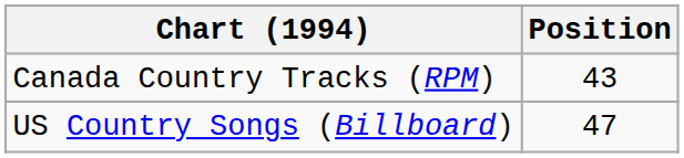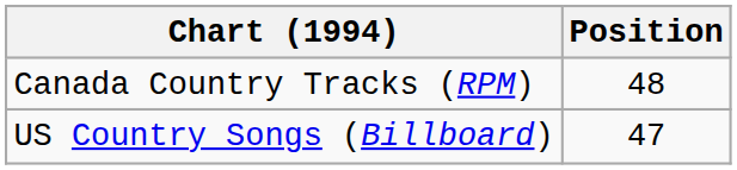 <table class="wikitable sortable">
 <tr>
 <th scope="col">Chart (1994)</th>
 <th scope="col">Position</th>
 </tr>
 <tr>
 <td>Canada Country Tracks (<em><a href='#'>RPM</a></em>)</td>
-<td align="center">43</td>
+<td align="center">48</td>
 </tr>
 <tr>
 <td>US <a href='#'>Country Songs</a> (<em><a href='#'>Billboard</a></em>)</td>
 <td align="center">47</td>
 </tr>
 </table>
